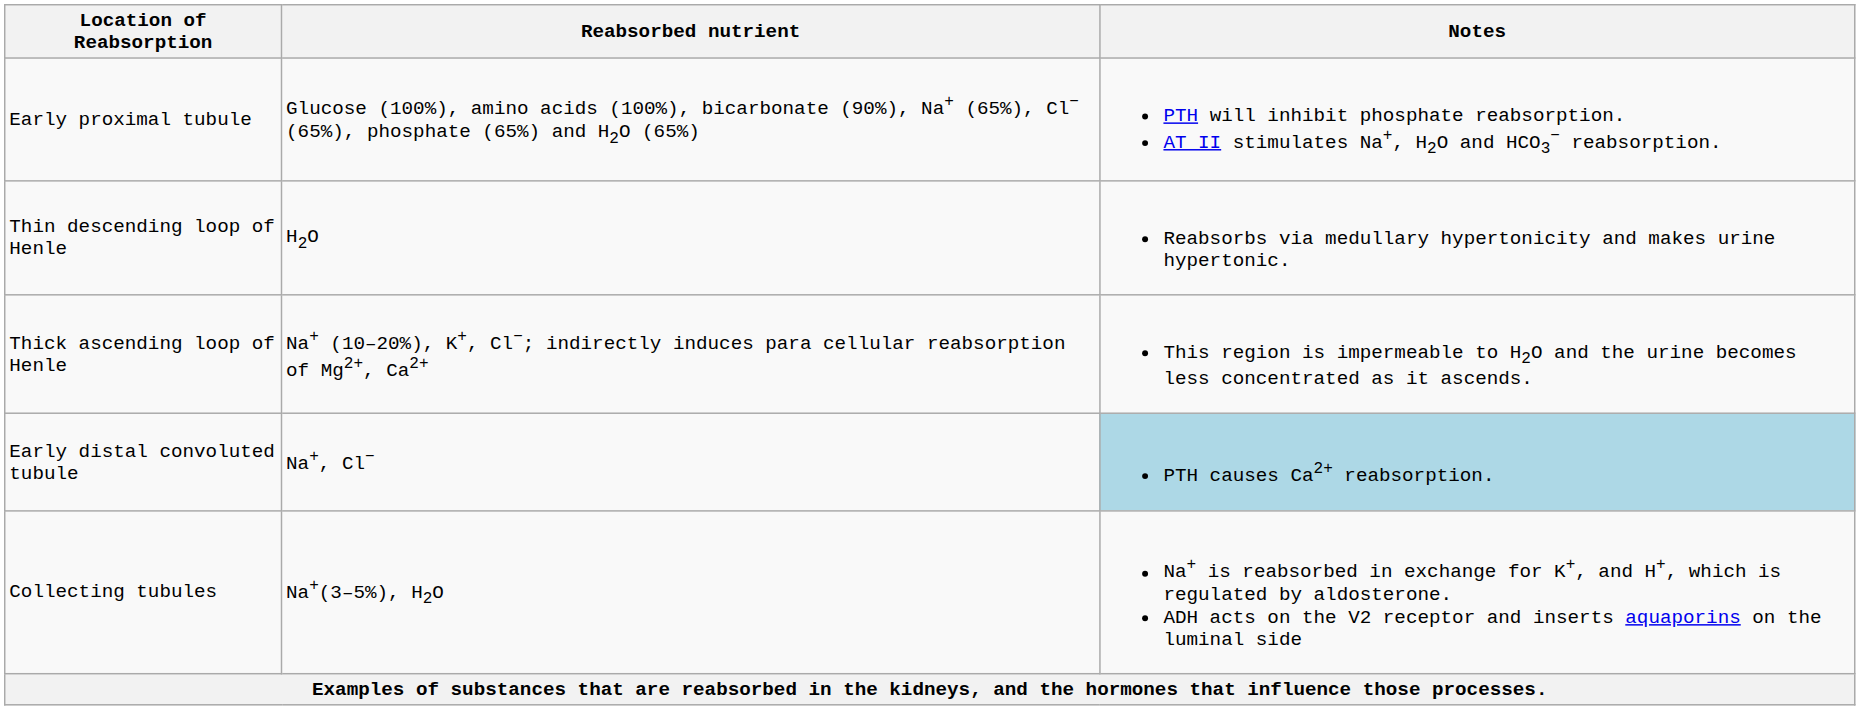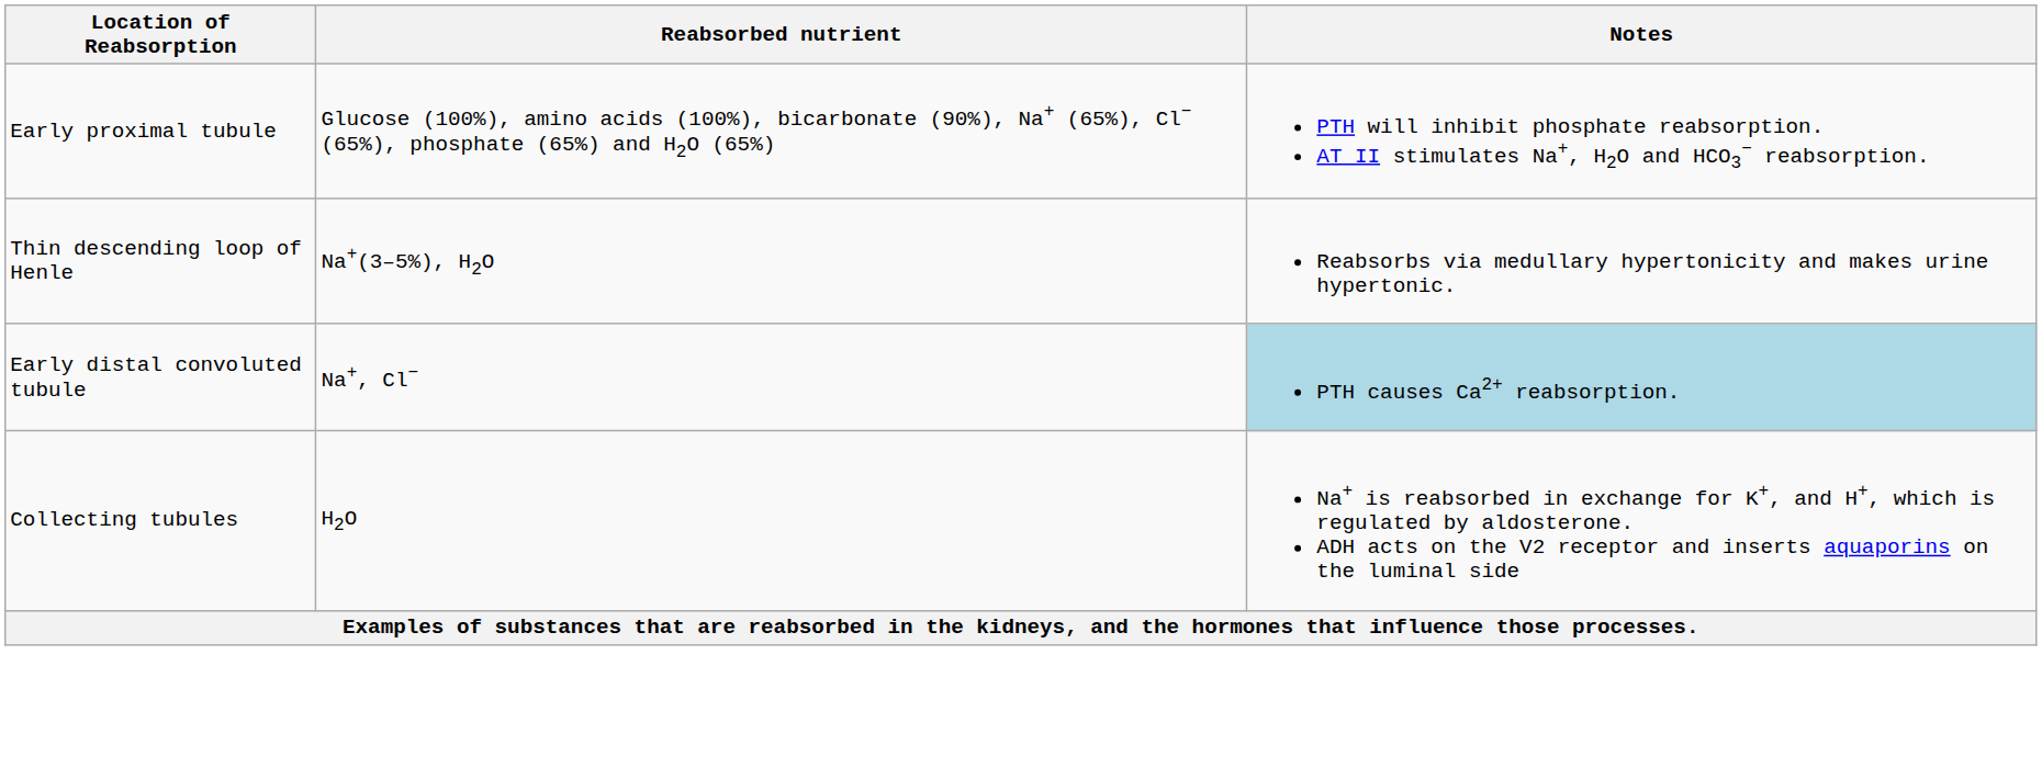 <table class="wikitable">
 <tr>
 <th>Location of Reabsorption</th>
 <th>Reabsorbed nutrient</th>
 <th>Notes</th>
 </tr>
 <tr>
 <td>Early proximal tubule</td>
 <td>Glucose (100%), amino acids (100%), bicarbonate (90%), Na<sup>+</sup> (65%), Cl<sup>−</sup> (65%), phosphate (65%) and H<sub>2</sub>O (65%)</td>
 <td><br><ul><li><a href='#'>PTH</a> will inhibit phosphate reabsorption.</li><li><a href='#'>AT II</a> stimulates Na<sup>+</sup>, H<sub>2</sub>O and HCO<sub>3</sub><sup>−</sup> reabsorption.</li></ul></td>
 </tr>
 <tr>
 <td>Thin descending loop of Henle</td>
-<td>H<sub>2</sub>O</td>
+<td>Na<sup>+</sup>(3–5%), H<sub>2</sub>O</td>
 <td><br><ul><li>Reabsorbs via medullary hypertonicity and makes urine hypertonic.</li></ul></td>
-</tr>
-<tr>
-<td>Thick ascending loop of Henle</td>
-<td>Na<sup>+</sup> (10–20%), K<sup>+</sup>, Cl<sup>−</sup>; indirectly induces para cellular reabsorption of Mg<sup>2+</sup>, Ca<sup>2+</sup></td>
-<td><br><ul><li>This region is impermeable to H<sub>2</sub>O and the urine becomes less concentrated as it ascends.</li></ul></td>
 </tr>
 <tr>
 <td>Early distal convoluted tubule</td>
 <td>Na<sup>+</sup>, Cl<sup>−</sup></td>
 <td style="background: lightblue;"><br><ul><li>PTH causes Ca<sup>2+</sup> reabsorption.</li></ul></td>
 </tr>
 <tr>
 <td>Collecting tubules</td>
-<td>Na<sup>+</sup>(3–5%), H<sub>2</sub>O</td>
+<td>H<sub>2</sub>O</td>
 <td><br><ul><li>Na<sup>+</sup> is reabsorbed in exchange for K<sup>+</sup>, and H<sup>+</sup>, which is regulated by aldosterone.</li><li>ADH acts on the V2 receptor and inserts <a href='#'>aquaporins</a> on the luminal side</li></ul></td>
 </tr>
 <tr>
 <th colspan="3">Examples of substances that are reabsorbed in the kidneys, and the hormones that influence those processes.</th>
 </tr>
 </table>
